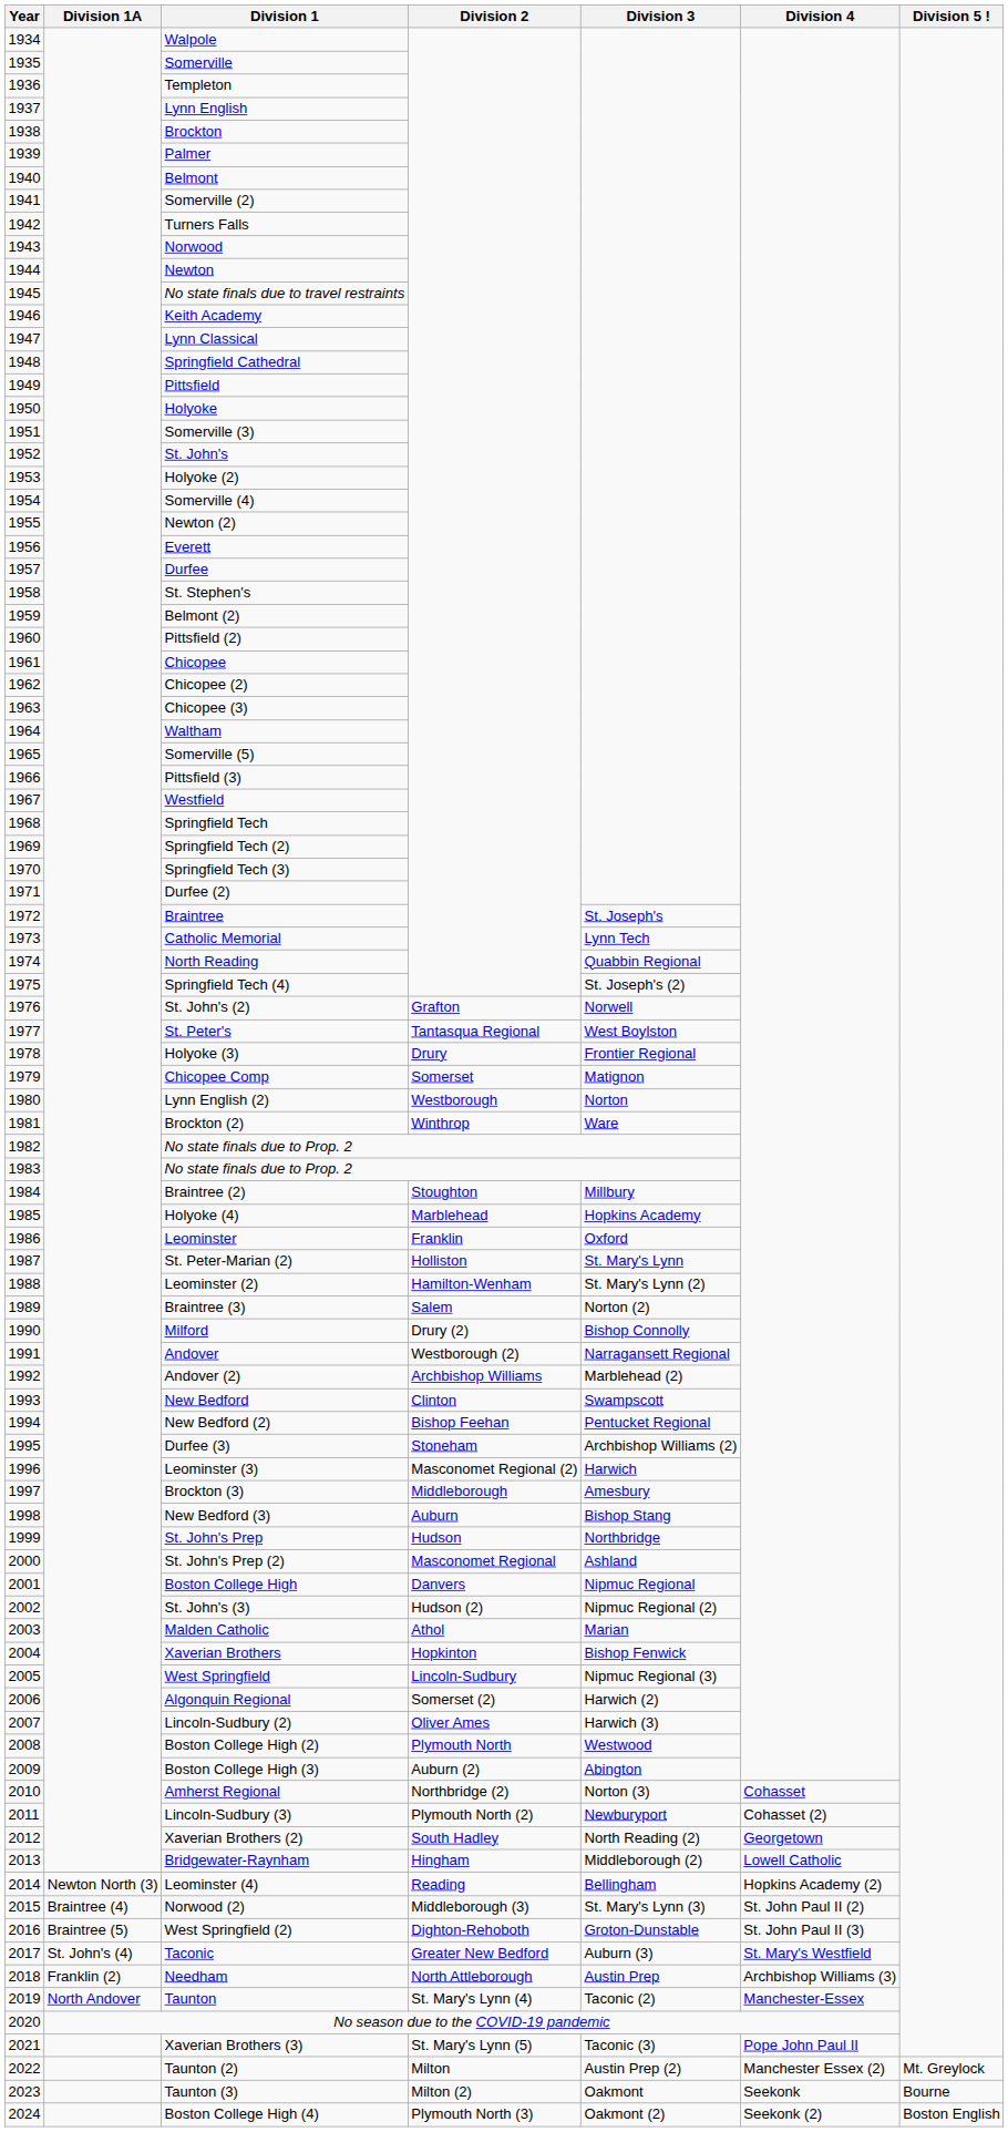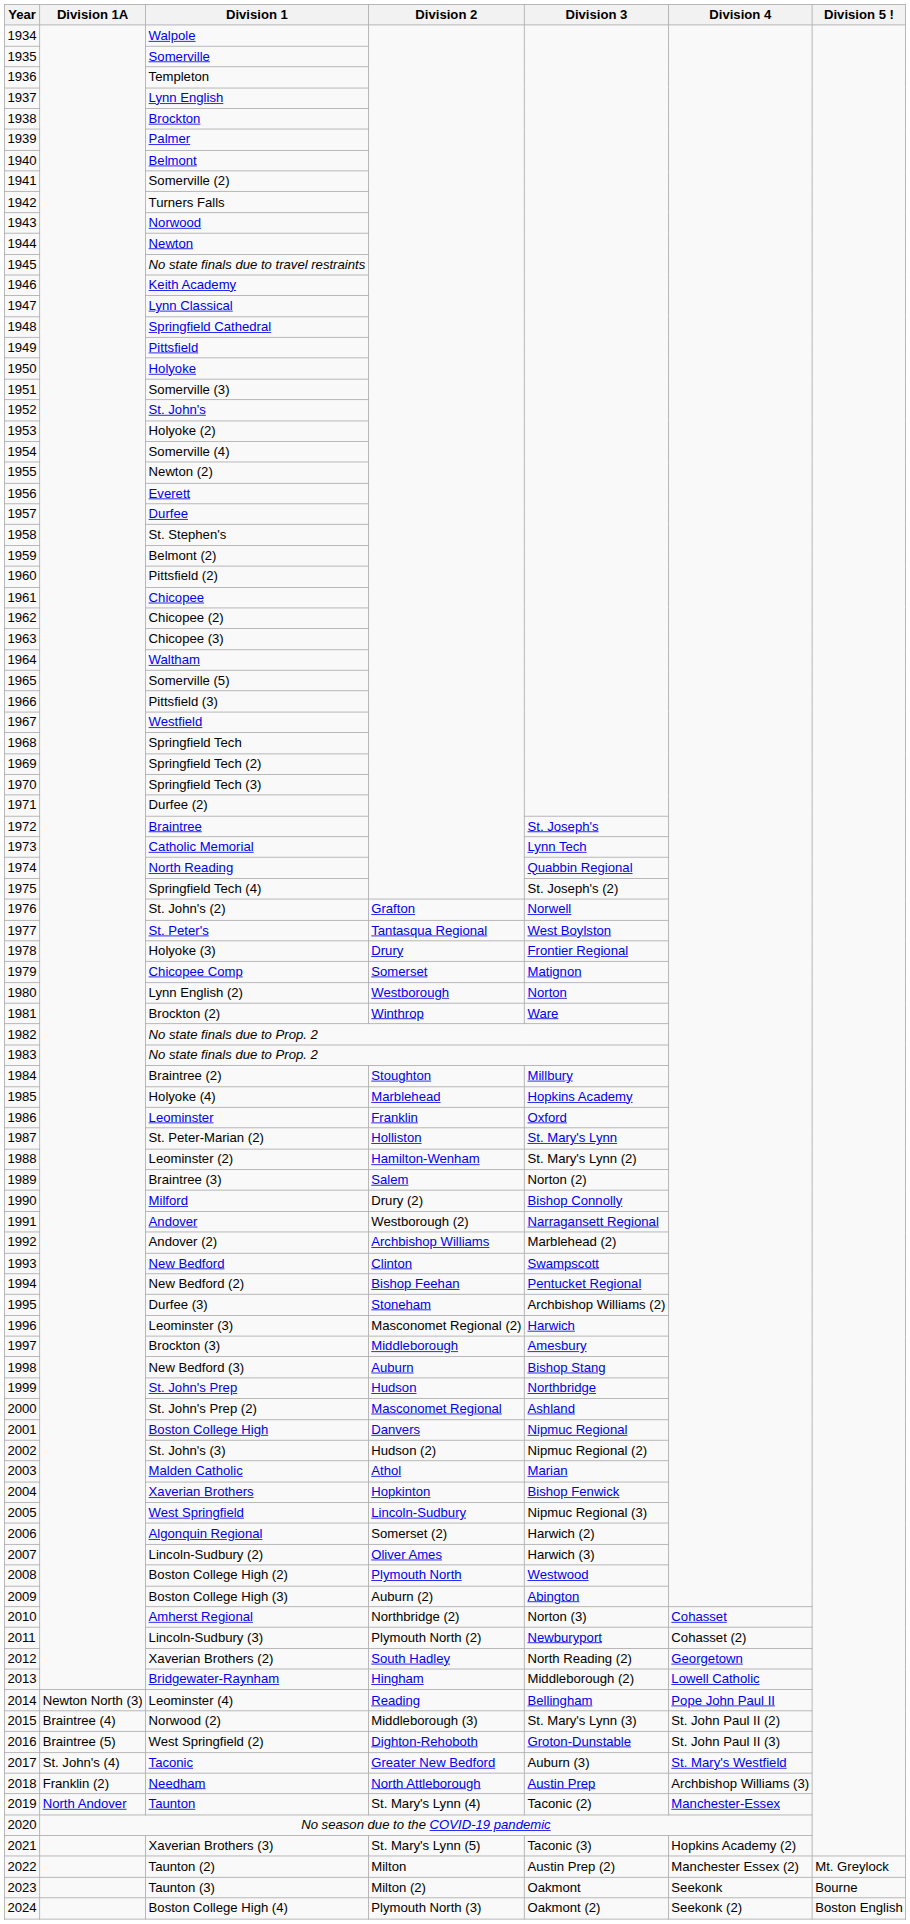 <table class="sortable wikitable">
 <tr>
 <th>Year</th>
 <th>Division 1A</th>
 <th>Division 1</th>
 <th>Division 2</th>
 <th>Division 3</th>
 <th>Division 4</th>
 <th>Division 5 !</th>
 </tr>
 <tr>
 <td>1934</td>
 <td rowspan="80"> </td>
 <td><a href='#'>Walpole</a></td>
 <td rowspan="42"> </td>
 <td rowspan="38"> </td>
 <td rowspan="76"> </td>
 </tr>
 <tr>
 <td>1935</td>
 <td><a href='#'>Somerville</a></td>
 </tr>
 <tr>
 <td>1936</td>
 <td>Templeton</td>
 </tr>
 <tr>
 <td>1937</td>
 <td><a href='#'>Lynn English</a></td>
 </tr>
 <tr>
 <td>1938</td>
 <td><a href='#'>Brockton</a></td>
 </tr>
 <tr>
 <td>1939</td>
 <td><a href='#'>Palmer</a></td>
 </tr>
 <tr>
 <td>1940</td>
 <td><a href='#'>Belmont</a></td>
 </tr>
 <tr>
 <td>1941</td>
 <td>Somerville (2)</td>
 </tr>
 <tr>
 <td>1942</td>
 <td Turners Falls High School>Turners Falls</td>
 </tr>
 <tr>
 <td>1943</td>
 <td><a href='#'>Norwood</a></td>
 </tr>
 <tr>
 <td>1944</td>
 <td><a href='#'>Newton</a></td>
 </tr>
 <tr>
 <td>1945</td>
 <td><em>No state finals due to travel restraints</em></td>
 </tr>
 <tr>
 <td>1946</td>
 <td><a href='#'>Keith Academy</a></td>
 </tr>
 <tr>
 <td>1947</td>
 <td><a href='#'>Lynn Classical</a></td>
 </tr>
 <tr>
 <td>1948</td>
 <td><a href='#'>Springfield Cathedral</a></td>
 </tr>
 <tr>
 <td>1949</td>
 <td><a href='#'>Pittsfield</a></td>
 </tr>
 <tr>
 <td>1950</td>
 <td><a href='#'>Holyoke</a></td>
 </tr>
 <tr>
 <td>1951</td>
 <td>Somerville (3)</td>
 </tr>
 <tr>
 <td>1952</td>
 <td><a href='#'>St. John's</a></td>
 </tr>
 <tr>
 <td>1953</td>
 <td>Holyoke (2)</td>
 </tr>
 <tr>
 <td>1954</td>
 <td>Somerville (4)</td>
 </tr>
 <tr>
 <td>1955</td>
 <td>Newton (2)</td>
 </tr>
 <tr>
 <td>1956</td>
 <td><a href='#'>Everett</a></td>
 </tr>
 <tr>
 <td>1957</td>
 <td><a href='#'>Durfee</a></td>
 </tr>
 <tr>
 <td>1958</td>
 <td St. Stephen's High School (Worcester, Massachusetts)>St. Stephen's</td>
 </tr>
 <tr>
 <td>1959</td>
 <td>Belmont (2)</td>
 </tr>
 <tr>
 <td>1960</td>
 <td>Pittsfield (2)</td>
 </tr>
 <tr>
 <td>1961</td>
 <td><a href='#'>Chicopee</a></td>
 </tr>
 <tr>
 <td>1962</td>
 <td>Chicopee (2)</td>
 </tr>
 <tr>
 <td>1963</td>
 <td>Chicopee (3)</td>
 </tr>
 <tr>
 <td>1964</td>
 <td><a href='#'>Waltham</a></td>
 </tr>
 <tr>
 <td>1965</td>
 <td>Somerville (5)</td>
 </tr>
 <tr>
 <td>1966</td>
 <td>Pittsfield (3)</td>
 </tr>
 <tr>
 <td>1967</td>
 <td><a href='#'>Westfield</a></td>
 </tr>
 <tr>
 <td>1968</td>
 <td Technical High School (Springfield, Massachusetts)>Springfield Tech</td>
 </tr>
 <tr>
 <td>1969</td>
 <td>Springfield Tech (2)</td>
 </tr>
 <tr>
 <td>1970</td>
 <td>Springfield Tech (3)</td>
 </tr>
 <tr>
 <td>1971</td>
 <td>Durfee (2)</td>
 </tr>
 <tr>
 <td>1972</td>
 <td><a href='#'>Braintree</a></td>
 <td><a href='#'>St. Joseph's</a></td>
 </tr>
 <tr>
 <td>1973</td>
 <td><a href='#'>Catholic Memorial</a></td>
 <td><a href='#'>Lynn Tech</a></td>
 </tr>
 <tr>
 <td>1974</td>
 <td><a href='#'>North Reading</a></td>
 <td><a href='#'>Quabbin Regional</a></td>
 </tr>
 <tr>
 <td>1975</td>
 <td>Springfield Tech (4)</td>
 <td>St. Joseph's (2)</td>
 </tr>
 <tr>
 <td>1976</td>
 <td>St. John's (2)</td>
 <td><a href='#'>Grafton</a></td>
 <td><a href='#'>Norwell</a></td>
 </tr>
 <tr>
 <td>1977</td>
 <td><a href='#'>St. Peter's</a></td>
 <td><a href='#'>Tantasqua Regional</a></td>
 <td><a href='#'>West Boylston</a></td>
 </tr>
 <tr>
 <td>1978</td>
 <td>Holyoke (3)</td>
 <td><a href='#'>Drury</a></td>
 <td><a href='#'>Frontier Regional</a></td>
 </tr>
 <tr>
 <td>1979</td>
 <td><a href='#'>Chicopee Comp</a></td>
 <td><a href='#'>Somerset</a></td>
 <td><a href='#'>Matignon</a></td>
 </tr>
 <tr>
 <td>1980</td>
 <td>Lynn English (2)</td>
 <td><a href='#'>Westborough</a></td>
 <td><a href='#'>Norton</a></td>
 </tr>
 <tr>
 <td>1981</td>
 <td>Brockton (2)</td>
 <td><a href='#'>Winthrop</a></td>
 <td><a href='#'>Ware</a></td>
 </tr>
 <tr>
 <td>1982</td>
 <td colspan="3"><em>No state finals due to Prop. 2</em></td>
 </tr>
 <tr>
 <td>1983</td>
 <td colspan="3"><em>No state finals due to Prop. 2</em></td>
 </tr>
 <tr>
 <td>1984</td>
 <td>Braintree (2)</td>
 <td><a href='#'>Stoughton</a></td>
 <td><a href='#'>Millbury</a></td>
 </tr>
 <tr>
 <td>1985</td>
 <td>Holyoke (4)</td>
 <td><a href='#'>Marblehead</a></td>
 <td><a href='#'>Hopkins Academy</a></td>
 </tr>
 <tr>
 <td>1986</td>
 <td><a href='#'>Leominster</a></td>
 <td><a href='#'>Franklin</a></td>
 <td><a href='#'>Oxford</a></td>
 </tr>
 <tr>
 <td>1987</td>
 <td>St. Peter-Marian (2)</td>
 <td><a href='#'>Holliston</a></td>
 <td><a href='#'>St. Mary's Lynn</a></td>
 </tr>
 <tr>
 <td>1988</td>
 <td>Leominster (2)</td>
 <td><a href='#'>Hamilton-Wenham</a></td>
 <td>St. Mary's Lynn (2)</td>
 </tr>
 <tr>
 <td>1989</td>
 <td>Braintree (3)</td>
 <td><a href='#'>Salem</a></td>
 <td>Norton (2)</td>
 </tr>
 <tr>
 <td>1990</td>
 <td><a href='#'>Milford</a></td>
 <td>Drury (2)</td>
 <td><a href='#'>Bishop Connolly</a></td>
 </tr>
 <tr>
 <td>1991</td>
 <td><a href='#'>Andover</a></td>
 <td>Westborough (2)</td>
 <td><a href='#'>Narragansett Regional</a></td>
 </tr>
 <tr>
 <td>1992</td>
 <td>Andover (2)</td>
 <td><a href='#'>Archbishop Williams</a></td>
 <td>Marblehead (2)</td>
 </tr>
 <tr>
 <td>1993</td>
 <td><a href='#'>New Bedford</a></td>
 <td><a href='#'>Clinton</a></td>
 <td><a href='#'>Swampscott</a></td>
 </tr>
 <tr>
 <td>1994</td>
 <td>New Bedford (2)</td>
 <td><a href='#'>Bishop Feehan</a></td>
 <td><a href='#'>Pentucket Regional</a></td>
 </tr>
 <tr>
 <td>1995</td>
 <td>Durfee (3)</td>
 <td><a href='#'>Stoneham</a></td>
 <td>Archbishop Williams (2)</td>
 </tr>
 <tr>
 <td>1996</td>
 <td>Leominster (3)</td>
 <td>Masconomet Regional (2)</td>
 <td><a href='#'>Harwich</a></td>
 </tr>
 <tr>
 <td>1997</td>
 <td>Brockton (3)</td>
 <td><a href='#'>Middleborough</a></td>
 <td><a href='#'>Amesbury</a></td>
 </tr>
 <tr>
 <td>1998</td>
 <td>New Bedford (3)</td>
 <td><a href='#'>Auburn</a></td>
 <td><a href='#'>Bishop Stang</a></td>
 </tr>
 <tr>
 <td>1999</td>
 <td><a href='#'>St. John's Prep</a></td>
 <td><a href='#'>Hudson</a></td>
 <td><a href='#'>Northbridge</a></td>
 </tr>
 <tr>
 <td>2000</td>
 <td>St. John's Prep (2)</td>
 <td><a href='#'>Masconomet Regional</a></td>
 <td><a href='#'>Ashland</a></td>
 </tr>
 <tr>
 <td>2001</td>
 <td><a href='#'>Boston College High</a></td>
 <td><a href='#'>Danvers</a></td>
 <td><a href='#'>Nipmuc Regional</a></td>
 </tr>
 <tr>
 <td>2002</td>
 <td>St. John's (3)</td>
 <td>Hudson (2)</td>
 <td>Nipmuc Regional (2)</td>
 </tr>
 <tr>
 <td>2003</td>
 <td><a href='#'>Malden Catholic</a></td>
 <td><a href='#'>Athol</a></td>
 <td><a href='#'>Marian</a></td>
 </tr>
 <tr>
 <td>2004</td>
 <td><a href='#'>Xaverian Brothers</a></td>
 <td><a href='#'>Hopkinton</a></td>
 <td><a href='#'>Bishop Fenwick</a></td>
 </tr>
 <tr>
 <td>2005</td>
 <td><a href='#'>West Springfield</a></td>
 <td><a href='#'>Lincoln-Sudbury</a></td>
 <td>Nipmuc Regional (3)</td>
 </tr>
 <tr>
 <td>2006</td>
 <td><a href='#'>Algonquin Regional</a></td>
 <td>Somerset (2)</td>
 <td>Harwich (2)</td>
 </tr>
 <tr>
 <td>2007</td>
 <td>Lincoln-Sudbury (2)</td>
 <td><a href='#'>Oliver Ames</a></td>
 <td>Harwich (3)</td>
 </tr>
 <tr>
 <td>2008</td>
 <td>Boston College High (2)</td>
 <td><a href='#'>Plymouth North</a></td>
 <td><a href='#'>Westwood</a></td>
 </tr>
 <tr>
 <td>2009</td>
 <td>Boston College High (3)</td>
 <td>Auburn (2)</td>
 <td><a href='#'>Abington</a></td>
 </tr>
 <tr>
 <td>2010</td>
 <td><a href='#'>Amherst Regional</a></td>
 <td>Northbridge (2)</td>
 <td>Norton (3)</td>
 <td><a href='#'>Cohasset</a></td>
 </tr>
 <tr>
 <td>2011</td>
 <td>Lincoln-Sudbury (3)</td>
 <td>Plymouth North (2)</td>
 <td><a href='#'>Newburyport</a></td>
 <td>Cohasset (2)</td>
 </tr>
 <tr>
 <td>2012</td>
 <td>Xaverian Brothers (2)</td>
 <td><a href='#'>South Hadley</a></td>
 <td>North Reading (2)</td>
 <td><a href='#'>Georgetown</a></td>
 </tr>
 <tr>
 <td>2013</td>
 <td><a href='#'>Bridgewater-Raynham</a></td>
 <td><a href='#'>Hingham</a></td>
 <td>Middleborough (2)</td>
 <td><a href='#'>Lowell Catholic</a></td>
 </tr>
 <tr>
 <td>2014</td>
 <td>Newton North (3)</td>
 <td>Leominster (4)</td>
 <td><a href='#'>Reading</a></td>
 <td><a href='#'>Bellingham</a></td>
-<td>Hopkins Academy (2)</td>
+<td><a href='#'>Pope John Paul II</a></td>
 </tr>
 <tr>
 <td>2015</td>
 <td>Braintree (4)</td>
 <td>Norwood (2)</td>
 <td>Middleborough (3)</td>
 <td>St. Mary's Lynn (3)</td>
 <td>St. John Paul II (2)</td>
 </tr>
 <tr>
 <td>2016</td>
 <td>Braintree (5)</td>
 <td>West Springfield (2)</td>
 <td><a href='#'>Dighton-Rehoboth</a></td>
 <td><a href='#'>Groton-Dunstable</a></td>
 <td>St. John Paul II (3)</td>
 </tr>
 <tr>
 <td>2017</td>
 <td>St. John's (4)</td>
 <td><a href='#'>Taconic</a></td>
 <td><a href='#'>Greater New Bedford</a></td>
 <td>Auburn (3)</td>
 <td><a href='#'>St. Mary's Westfield</a></td>
 </tr>
 <tr>
 <td>2018</td>
 <td>Franklin (2)</td>
 <td><a href='#'>Needham</a></td>
 <td><a href='#'>North Attleborough</a></td>
 <td><a href='#'>Austin Prep</a></td>
 <td>Archbishop Williams (3)</td>
 </tr>
 <tr>
 <td>2019</td>
 <td><a href='#'>North Andover</a></td>
 <td><a href='#'>Taunton</a></td>
 <td>St. Mary's Lynn (4)</td>
 <td>Taconic (2)</td>
 <td><a href='#'>Manchester-Essex</a></td>
 </tr>
 <tr>
 <td>2020</td>
 <td colspan="5" align="center"><em>No season due to the <a href='#'>COVID-19 pandemic</a></em></td>
 </tr>
 <tr>
 <td>2021</td>
 <td></td>
 <td>Xaverian Brothers (3)</td>
 <td>St. Mary's Lynn (5)</td>
 <td>Taconic (3)</td>
-<td><a href='#'>Pope John Paul II</a></td>
+<td>Hopkins Academy (2)</td>
 </tr>
 <tr>
 <td>2022</td>
 <td></td>
 <td>Taunton (2)</td>
 <td>Milton</td>
 <td>Austin Prep (2)</td>
 <td>Manchester Essex (2)</td>
 <td>Mt. Greylock</td>
 </tr>
 <tr>
 <td>2023</td>
 <td></td>
 <td>Taunton (3)</td>
 <td>Milton (2)</td>
 <td>Oakmont</td>
 <td>Seekonk</td>
 <td>Bourne</td>
 </tr>
 <tr>
 <td>2024</td>
 <td></td>
 <td>Boston College High (4)</td>
 <td>Plymouth North (3)</td>
 <td>Oakmont (2)</td>
 <td>Seekonk (2)</td>
 <td>Boston English</td>
 </tr>
 </table>
